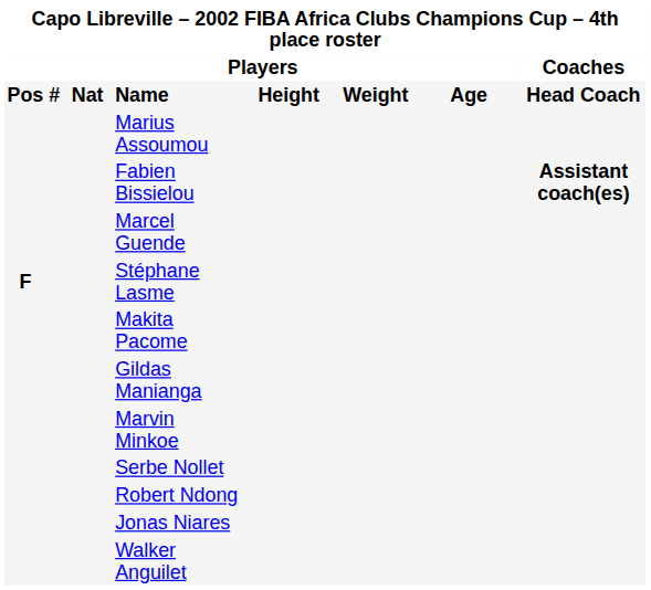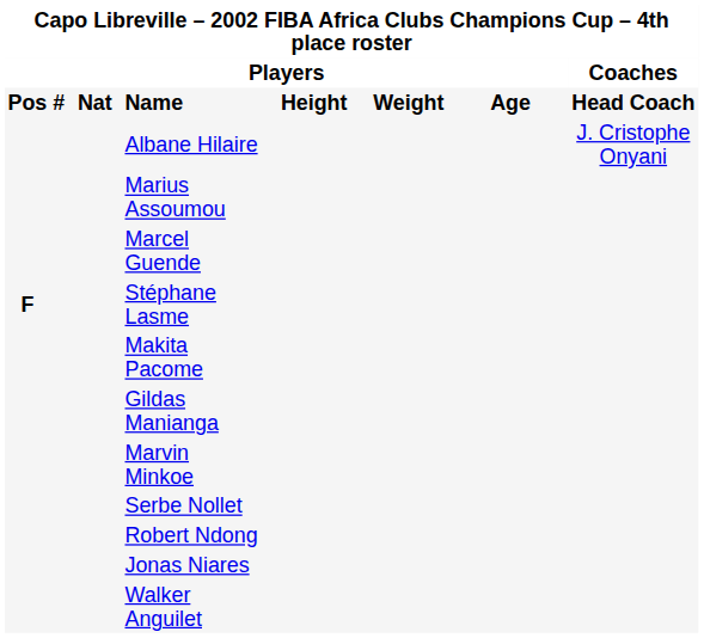 <table border=0 cellpadding=2 cellspacing=0  |- bgcolor=#f5f5f5 style="text-align:center; font-size:90%;" width=75%>
 <tr>
 <td colspan="8" style="background: white; color: black"><strong>Capo Libreville – 2002 FIBA Africa Clubs Champions Cup – 4th place roster</strong></td>
 </tr>
 <tr>
 <td colspan="7" style="background: white; color: black"><strong>Players</strong></td>
 <td style="background: white; color: black"><strong>Coaches</strong></td>
 </tr>
 <tr style="background=#f5f5f5; color: black">
 <th width=5px>Pos</th>
 <th width=5px>#</th>
 <th width=50px>Nat</th>
 <th width=135px align=left>Name</th>
 <th width=100px>Height</th>
 <th width=70px>Weight</th>
 <th width=160px>Age</th>
 <th width=125px>Head Coach</th>
 </tr>
 <tr>
 <td></td>
 <td></td>
 <td></td>
-<td align=left><a href='#'>Marius Assoumou</a></td>
-<td><span></span></td>
-<td><span></span></td>
-<td><span></span></td>
+<td align=left><a href='#'>Albane Hilaire</a></td>
+<td></td>
+<td></td>
+<td></td>
+<td> <a href='#'>J. Cristophe Onyani</a></td>
 </tr>
 <tr>
 <td></td>
 <td></td>
 <td></td>
-<td align=left><a href='#'>Fabien Bissielou</a></td>
-<td></td>
-<td></td>
+<td align=left><a href='#'>Marius Assoumou</a></td>
 <td><span></span></td>
-<td><strong>Assistant coach(es)</strong></td>
+<td><span></span></td>
+<td><span></span></td>
 </tr>
 <tr>
 <td></td>
 <td></td>
 <td></td>
 <td align=left><a href='#'>Marcel Guende</a></td>
 <td></td>
 <td></td>
 <td></td>
 </tr>
 <tr>
 <td><strong>F</strong></td>
 <td></td>
 <td></td>
 <td align=left><a href='#'>Stéphane Lasme</a></td>
 <td><span></span></td>
 <td><span></span></td>
 <td><span></span></td>
 </tr>
 <tr>
 <td></td>
 <td></td>
 <td></td>
 <td align=left><a href='#'>Makita Pacome</a></td>
 <td><span></span></td>
 <td></td>
 <td></td>
 </tr>
 <tr>
 <td></td>
 <td></td>
 <td></td>
 <td align=left><a href='#'>Gildas Manianga</a></td>
 <td></td>
 <td></td>
 <td></td>
 </tr>
 <tr>
 <td></td>
 <td></td>
 <td></td>
 <td align=left><a href='#'>Marvin Minkoe</a></td>
 <td></td>
 <td></td>
 <td><span></span></td>
 </tr>
 <tr>
 <td></td>
 <td></td>
 <td></td>
 <td align=left><a href='#'>Serbe Nollet</a></td>
 <td></td>
 <td></td>
 <td><span></span></td>
 </tr>
 <tr>
 <td></td>
 <td></td>
 <td></td>
 <td align=left><a href='#'>Robert Ndong</a></td>
 <td></td>
 <td></td>
 <td><span></span></td>
 </tr>
 <tr>
 <td></td>
 <td></td>
 <td></td>
 <td align=left><a href='#'>Jonas Niares</a></td>
 <td></td>
 <td></td>
 <td></td>
 </tr>
 <tr>
 <td></td>
 <td></td>
 <td></td>
 <td align=left><a href='#'>Walker Anguilet</a></td>
 <td></td>
 <td></td>
 <td></td>
 </tr>
 </table>
